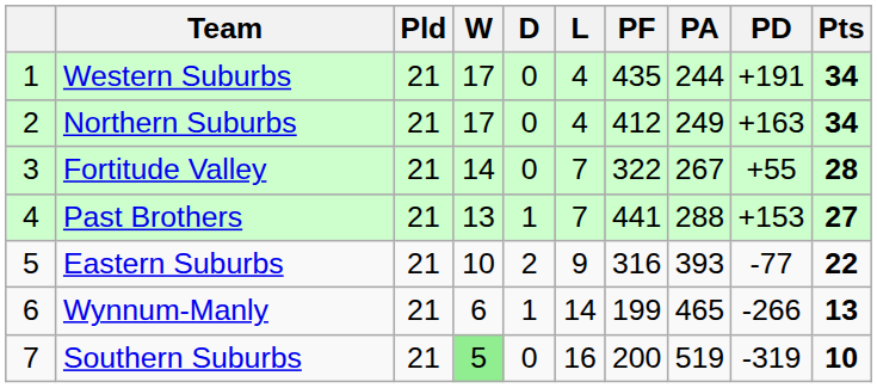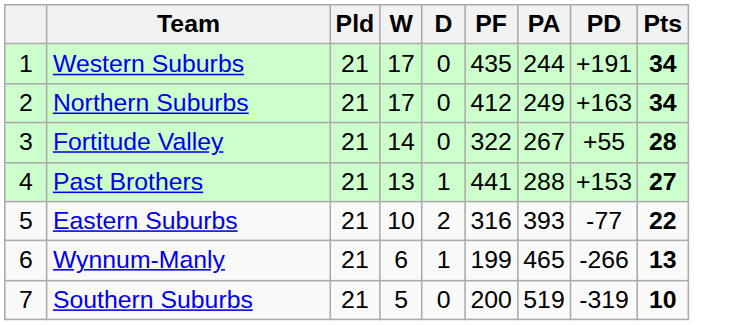 <table class="wikitable" style="text-align:center;">
 <tr>
 <th width="20"></th>
 <th width="175">Team</th>
 <th width="20">Pld</th>
 <th width="20">W</th>
 <th width="20">D</th>
-<th width="20">L</th>
 <th width="20">PF</th>
 <th width="20">PA</th>
 <th width="20">PD</th>
 <th width="20">Pts</th>
 </tr>
 <tr style="background: #ccffcc;">
 <td>1</td>
 <td style="text-align:left;"> <a href='#'>Western Suburbs</a></td>
 <td>21</td>
 <td>17</td>
 <td>0</td>
-<td>4</td>
 <td>435</td>
 <td>244</td>
 <td>+191</td>
 <td><strong>34</strong></td>
 </tr>
 <tr style="background: #ccffcc;">
 <td>2</td>
 <td style="text-align:left;"> <a href='#'>Northern Suburbs</a></td>
 <td>21</td>
 <td>17</td>
 <td>0</td>
-<td>4</td>
 <td>412</td>
 <td>249</td>
 <td>+163</td>
 <td><strong>34</strong></td>
 </tr>
 <tr style="background: #ccffcc;">
 <td>3</td>
 <td style="text-align:left;"> <a href='#'>Fortitude Valley</a></td>
 <td>21</td>
 <td>14</td>
 <td>0</td>
-<td>7</td>
 <td>322</td>
 <td>267</td>
 <td>+55</td>
 <td><strong>28</strong></td>
 </tr>
 <tr style="background: #ccffcc;">
 <td>4</td>
 <td style="text-align:left;"> <a href='#'>Past Brothers</a></td>
 <td>21</td>
 <td>13</td>
 <td>1</td>
-<td>7</td>
 <td>441</td>
 <td>288</td>
 <td>+153</td>
 <td><strong>27</strong></td>
 </tr>
 <tr>
 <td>5</td>
 <td style="text-align:left;"> <a href='#'>Eastern Suburbs</a></td>
 <td>21</td>
 <td>10</td>
 <td>2</td>
-<td>9</td>
 <td>316</td>
 <td>393</td>
 <td>-77</td>
 <td><strong>22</strong></td>
 </tr>
 <tr>
 <td>6</td>
 <td style="text-align:left;"> <a href='#'>Wynnum-Manly</a></td>
 <td>21</td>
 <td>6</td>
 <td>1</td>
-<td>14</td>
 <td>199</td>
 <td>465</td>
 <td>-266</td>
 <td><strong>13</strong></td>
 </tr>
 <tr>
 <td>7</td>
 <td style="text-align:left;"> <a href='#'>Southern Suburbs</a></td>
 <td>21</td>
-<td style="background: lightgreen;">5</td>
+<td>5</td>
 <td>0</td>
-<td>16</td>
 <td>200</td>
 <td>519</td>
 <td>-319</td>
 <td><strong>10</strong></td>
 </tr>
 </table>
